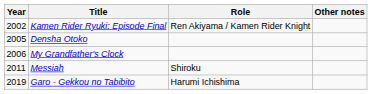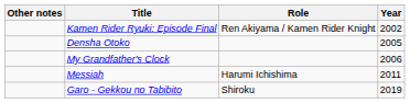 <table class="wikitable" style="font-size: 90%;">
 <tr>
-<th>Year</th>
+<th>Other notes</th>
 <th>Title</th>
 <th>Role</th>
-<th>Other notes</th>
+<th>Year</th>
 </tr>
 <tr>
-<td>2002</td>
+<td></td>
 <td><em><a href='#'>Kamen Rider Ryuki: Episode Final</a></em></td>
 <td>Ren Akiyama / Kamen Rider Knight</td>
-<td></td>
+<td>2002</td>
 </tr>
 <tr>
-<td>2005</td>
+<td></td>
 <td><em><a href='#'>Densha Otoko</a></em></td>
 <td></td>
-<td></td>
+<td>2005</td>
 </tr>
 <tr>
-<td>2006</td>
+<td></td>
 <td><em><a href='#'>My Grandfather's Clock</a></em></td>
 <td></td>
-<td></td>
+<td>2006</td>
 </tr>
 <tr>
+<td></td>
+<td><em><a href='#'>Messiah</a></em></td>
+<td>Harumi Ichishima</td>
 <td>2011</td>
-<td><em><a href='#'>Messiah</a></em></td>
-<td>Shiroku</td>
-<td></td>
 </tr>
 <tr>
+<td></td>
+<td><em><a href='#'>Garo - Gekkou no Tabibito</a></em></td>
+<td>Shiroku</td>
 <td>2019</td>
-<td><em><a href='#'>Garo - Gekkou no Tabibito</a></em></td>
-<td>Harumi Ichishima</td>
-<td></td>
 </tr>
 </table>
